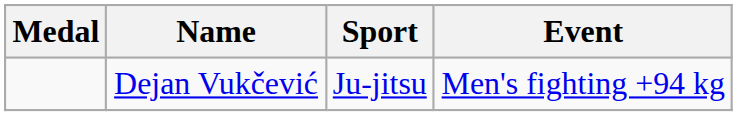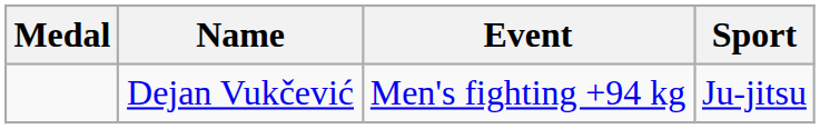 <table class="wikitable sortable" style="font-size: 95%;">
 <tr>
 <th>Medal</th>
 <th>Name</th>
+<th>Event</th>
 <th>Sport</th>
-<th>Event</th>
 </tr>
 <tr>
 <td></td>
 <td><a href='#'>Dejan Vukčević</a></td>
+<td><a href='#'>Men's fighting +94 kg</a></td>
 <td><a href='#'>Ju-jitsu</a></td>
-<td><a href='#'>Men's fighting +94 kg</a></td>
 </tr>
 </table>
